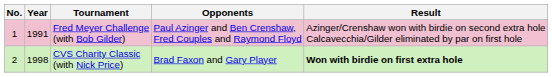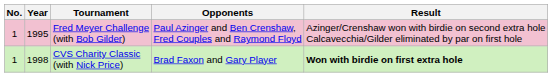 <table class="wikitable" style="font-size:95%;">
 <tr>
 <th>No.</th>
 <th>Year</th>
 <th>Tournament</th>
 <th>Opponents</th>
 <th>Result</th>
 </tr>
 <tr style="background:#F2C1D1;">
 <td align=center>1</td>
-<td>1991</td>
+<td>1995</td>
 <td><a href='#'>Fred Meyer Challenge</a><br>(with  <a href='#'>Bob Gilder</a>)</td>
 <td> <a href='#'>Paul Azinger</a> and  <a href='#'>Ben Crenshaw</a>,<br> <a href='#'>Fred Couples</a> and  <a href='#'>Raymond Floyd</a></td>
 <td>Azinger/Crenshaw won with birdie on second extra hole<br>Calcavecchia/Gilder eliminated by par on first hole</td>
 </tr>
 <tr style="background:#D0F0C0;">
-<td align=center>2</td>
+<td align=center>1</td>
 <td>1998</td>
 <td><a href='#'>CVS Charity Classic</a><br>(with  <a href='#'>Nick Price</a>)</td>
 <td> <a href='#'>Brad Faxon</a> and  <a href='#'>Gary Player</a></td>
 <td><strong>Won with birdie on first extra hole</strong></td>
 </tr>
 </table>
